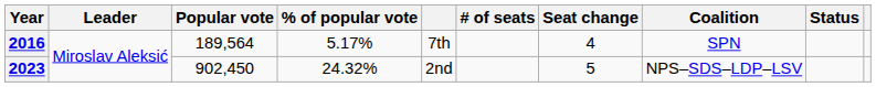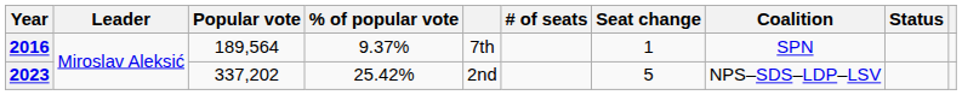 <table class="wikitable" style="text-align:center">
 <tr>
 <th>Year</th>
 <th>Leader</th>
 <th>Popular vote</th>
 <th>% of popular vote</th>
 <th></th>
 <th># of seats</th>
 <th>Seat change</th>
 <th>Coalition</th>
 <th>Status</th>
 <th></th>
 </tr>
 <tr>
 <th><a href='#'>2016</a></th>
 <td rowspan="2"><a href='#'>Miroslav Aleksić</a></td>
 <td>189,564</td>
-<td>5.17%</td>
+<td>9.37%</td>
 <td> 7th</td>
 <td></td>
-<td> 4</td>
+<td> 1</td>
 <td><a href='#'>SPN</a></td>
 <td></td>
 <td></td>
 </tr>
 <tr>
 <th><a href='#'>2023</a></th>
-<td>902,450</td>
-<td>24.32%</td>
+<td>337,202</td>
+<td>25.42%</td>
 <td> 2nd</td>
 <td></td>
 <td> 5</td>
 <td>NPS–<a href='#'>SDS</a>–<a href='#'>LDP</a>–<a href='#'>LSV</a></td>
 <td></td>
 <td></td>
 </tr>
 </table>
